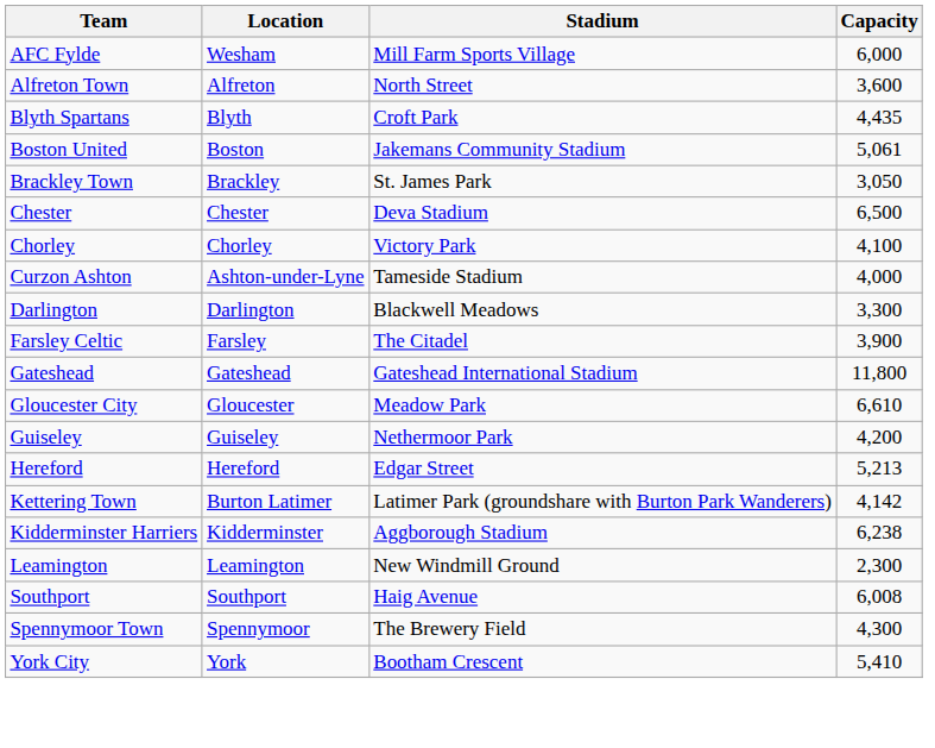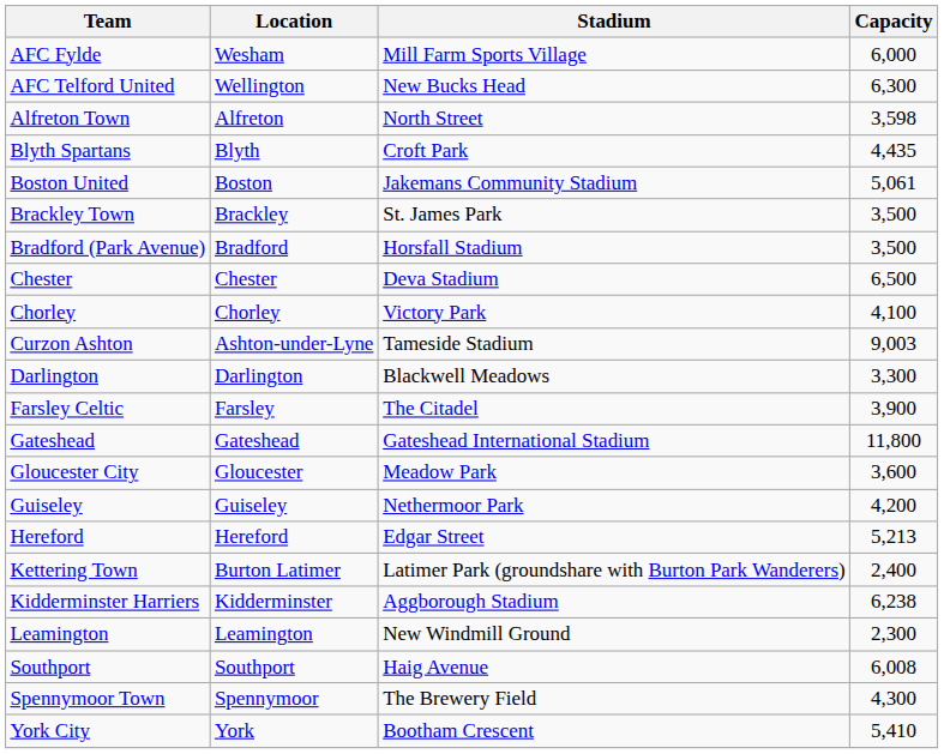 <table class="wikitable sortable">
 <tr>
 <th>Team</th>
 <th>Location</th>
 <th>Stadium</th>
 <th>Capacity</th>
 </tr>
 <tr>
 <td><a href='#'>AFC Fylde</a></td>
 <td><a href='#'>Wesham</a></td>
 <td><a href='#'>Mill Farm Sports Village</a></td>
 <td align="center">6,000</td>
 </tr>
 <tr>
+<td><a href='#'>AFC Telford United</a></td>
+<td><a href='#'>Wellington</a></td>
+<td><a href='#'>New Bucks Head</a></td>
+<td align="center">6,300</td>
+</tr>
+<tr>
 <td><a href='#'>Alfreton Town</a></td>
 <td><a href='#'>Alfreton</a></td>
 <td><a href='#'>North Street</a></td>
-<td align="center">3,600</td>
+<td align="center">3,598</td>
 </tr>
 <tr>
 <td><a href='#'>Blyth Spartans</a></td>
 <td><a href='#'>Blyth</a></td>
 <td><a href='#'>Croft Park</a></td>
 <td align="center">4,435</td>
 </tr>
 <tr>
 <td><a href='#'>Boston United</a></td>
 <td><a href='#'>Boston</a></td>
 <td><a href='#'>Jakemans Community Stadium</a></td>
 <td align="center">5,061</td>
 </tr>
 <tr>
 <td><a href='#'>Brackley Town</a></td>
 <td><a href='#'>Brackley</a></td>
 <td>St. James Park</td>
-<td align="center">3,050</td>
+<td align="center">3,500</td>
+</tr>
+<tr>
+<td><a href='#'>Bradford (Park Avenue)</a></td>
+<td><a href='#'>Bradford</a></td>
+<td><a href='#'>Horsfall Stadium</a></td>
+<td align="center">3,500</td>
 </tr>
 <tr>
 <td><a href='#'>Chester</a></td>
 <td><a href='#'>Chester</a></td>
 <td><a href='#'>Deva Stadium</a></td>
 <td align="center">6,500</td>
 </tr>
 <tr>
 <td><a href='#'>Chorley</a></td>
 <td><a href='#'>Chorley</a></td>
 <td><a href='#'>Victory Park</a></td>
 <td align="center">4,100</td>
 </tr>
 <tr>
 <td><a href='#'>Curzon Ashton</a></td>
 <td><a href='#'>Ashton-under-Lyne</a></td>
 <td>Tameside Stadium</td>
-<td align="center">4,000</td>
+<td align="center">9,003</td>
 </tr>
 <tr>
 <td><a href='#'>Darlington</a></td>
 <td><a href='#'>Darlington</a></td>
 <td>Blackwell Meadows</td>
 <td align="center">3,300</td>
 </tr>
 <tr>
 <td><a href='#'>Farsley Celtic</a></td>
 <td><a href='#'>Farsley</a></td>
 <td><a href='#'>The Citadel</a></td>
 <td align="center">3,900</td>
 </tr>
 <tr>
 <td><a href='#'>Gateshead</a></td>
 <td><a href='#'>Gateshead</a></td>
 <td><a href='#'>Gateshead International Stadium</a></td>
 <td align="center">11,800</td>
 </tr>
 <tr>
 <td><a href='#'>Gloucester City</a></td>
 <td><a href='#'>Gloucester</a></td>
 <td><a href='#'>Meadow Park</a></td>
-<td align="center">6,610</td>
+<td align="center">3,600</td>
 </tr>
 <tr>
 <td><a href='#'>Guiseley</a></td>
 <td><a href='#'>Guiseley</a></td>
 <td><a href='#'>Nethermoor Park</a></td>
 <td align="center">4,200</td>
 </tr>
 <tr>
 <td><a href='#'>Hereford</a></td>
 <td><a href='#'>Hereford</a></td>
 <td><a href='#'>Edgar Street</a></td>
 <td align="center">5,213</td>
 </tr>
 <tr>
 <td><a href='#'>Kettering Town</a></td>
 <td><a href='#'>Burton Latimer</a></td>
 <td>Latimer Park (groundshare with <a href='#'>Burton Park Wanderers</a>)</td>
-<td align="center">4,142</td>
+<td align="center">2,400</td>
 </tr>
 <tr>
 <td><a href='#'>Kidderminster Harriers</a></td>
 <td><a href='#'>Kidderminster</a></td>
 <td><a href='#'>Aggborough Stadium</a></td>
 <td align="center">6,238</td>
 </tr>
 <tr>
 <td><a href='#'>Leamington</a></td>
 <td><a href='#'>Leamington</a></td>
 <td>New Windmill Ground</td>
 <td align="center">2,300</td>
 </tr>
 <tr>
 <td><a href='#'>Southport</a></td>
 <td><a href='#'>Southport</a></td>
 <td><a href='#'>Haig Avenue</a></td>
 <td align="center">6,008</td>
 </tr>
 <tr>
 <td><a href='#'>Spennymoor Town</a></td>
 <td><a href='#'>Spennymoor</a></td>
 <td>The Brewery Field</td>
 <td align="center">4,300</td>
 </tr>
 <tr>
 <td><a href='#'>York City</a></td>
 <td><a href='#'>York</a></td>
 <td><a href='#'>Bootham Crescent</a></td>
 <td align="center">5,410</td>
 </tr>
 <tr>
 </tr>
 <tr>
 </tr>
 </table>
